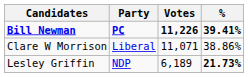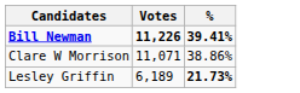 <table class="wikitable">
 <tr>
 <th>Candidates</th>
-<th>Party</th>
 <th>Votes</th>
 <th>%</th>
 </tr>
 <tr>
 <td><a href='#'><strong>Bill Newman</strong></a></td>
-<td><a href='#'><strong>PC</strong></a></td>
 <td><strong>11,226</strong></td>
 <td><strong>39.41%</strong></td>
 </tr>
 <tr>
 <td>Clare W Morrison</td>
-<td><a href='#'>Liberal</a></td>
 <td>11,071</td>
 <td>38.86%</td>
 </tr>
 <tr>
 <td>Lesley Griffin</td>
-<td><a href='#'>NDP</a></td>
 <td>6,189</td>
 <td><strong>21.73%</strong></td>
 </tr>
 </table>
